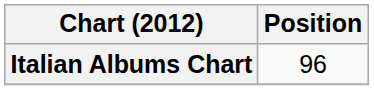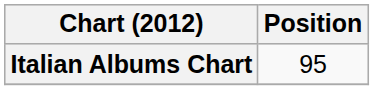 <table class = "wikitable plainrowheaders">
 <tr>
 <th>Chart (2012)</th>
 <th>Position</th>
 </tr>
 <tr>
 <th scope="row">Italian Albums Chart</th>
-<td style="text-align:center;">96</td>
+<td style="text-align:center;">95</td>
 </tr>
 <tr>
 </tr>
 </table>
